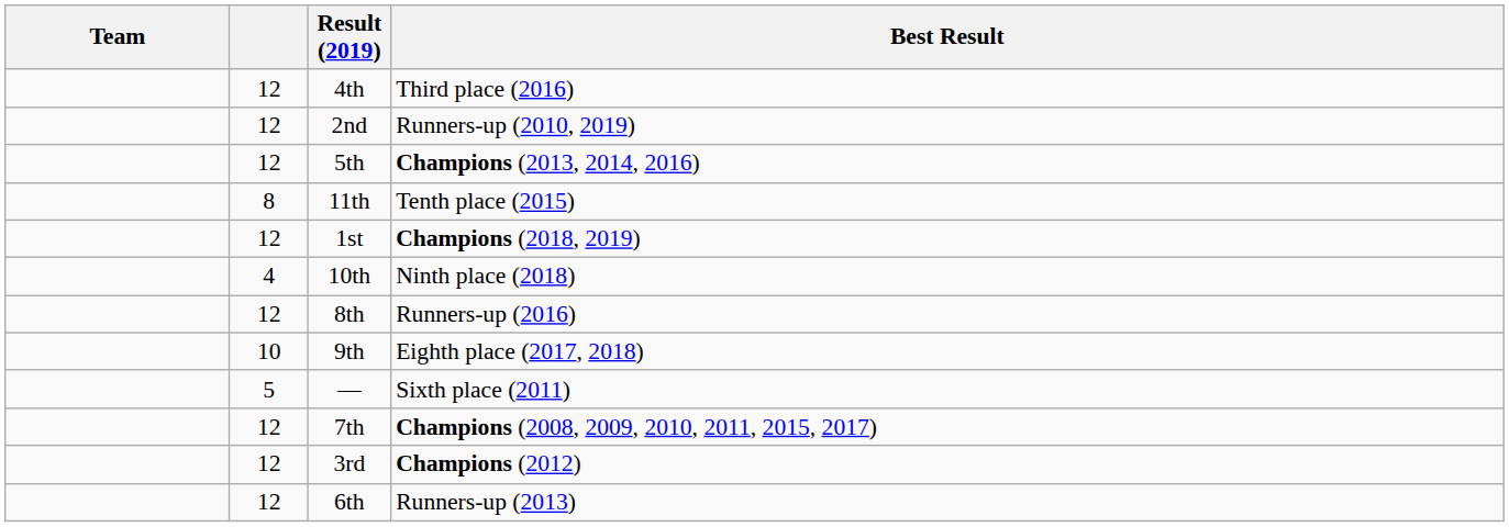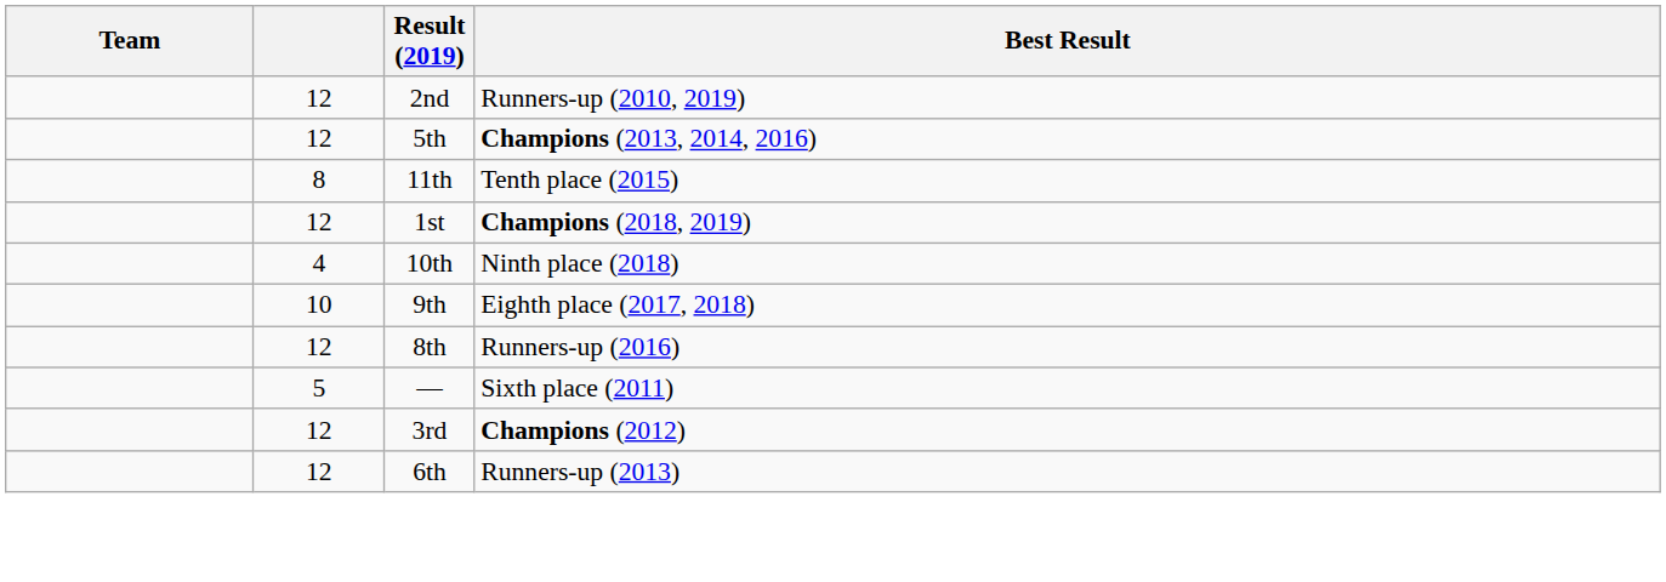 <table class="wikitable sortable plainrowheaders" style="width:80%;">
 <tr>
 <th style="width:9em;">Team</th>
 <th></th>
 <th style="width:3em;">Result (<a href='#'>2019</a>)</th>
 <th>Best Result</th>
-</tr>
-<tr>
-<td align=left></td>
-<td align=center>12</td>
-<td align=center>4th</td>
-<td align=left>Third place (<a href='#'>2016</a>)</td>
 </tr>
 <tr>
 <td align=left></td>
 <td align=center>12</td>
 <td align=center>2nd</td>
 <td align=left>Runners-up (<a href='#'>2010</a>, <a href='#'>2019</a>)</td>
 </tr>
 <tr>
 <td align=left></td>
 <td align=center>12</td>
 <td align=center>5th</td>
 <td align=left><strong>Champions</strong> (<a href='#'>2013</a>, <a href='#'>2014</a>, <a href='#'>2016</a>)</td>
 </tr>
 <tr>
 <td align=left></td>
 <td align=center>8</td>
 <td align=center>11th</td>
 <td align=left>Tenth place (<a href='#'>2015</a>)</td>
 </tr>
 <tr>
 <td align=left></td>
 <td align=center>12</td>
 <td align=center>1st</td>
 <td align=left><strong>Champions</strong> (<a href='#'>2018</a>, <a href='#'>2019</a>)</td>
 </tr>
 <tr>
 <td align=left></td>
 <td align=center>4</td>
 <td align=center>10th</td>
 <td align=left>Ninth place (<a href='#'>2018</a>)</td>
 </tr>
 <tr>
 <td align=left></td>
+<td align=center>10</td>
+<td align=center>9th</td>
+<td align=left>Eighth place (<a href='#'>2017</a>, <a href='#'>2018</a>)</td>
+</tr>
+<tr>
+<td align=left></td>
 <td align=center>12</td>
 <td align=center>8th</td>
 <td align=left>Runners-up (<a href='#'>2016</a>)</td>
 </tr>
 <tr>
 <td align=left></td>
-<td align=center>10</td>
-<td align=center>9th</td>
-<td align=left>Eighth place (<a href='#'>2017</a>, <a href='#'>2018</a>)</td>
-</tr>
-<tr>
-<td align=left></td>
 <td align=center>5</td>
 <td align=center>—</td>
 <td align=left>Sixth place (<a href='#'>2011</a>)</td>
-</tr>
-<tr>
-<td align=left></td>
-<td align=center>12</td>
-<td align=center>7th</td>
-<td align=left><strong>Champions</strong> (<a href='#'>2008</a>, <a href='#'>2009</a>, <a href='#'>2010</a>, <a href='#'>2011</a>, <a href='#'>2015</a>, <a href='#'>2017</a>)</td>
 </tr>
 <tr>
 <td align=left></td>
 <td align=center>12</td>
 <td align=center>3rd</td>
 <td align=left><strong>Champions</strong> (<a href='#'>2012</a>)</td>
 </tr>
 <tr>
 <td align=left></td>
 <td align=center>12</td>
 <td align=center>6th</td>
 <td align=left>Runners-up (<a href='#'>2013</a>)</td>
 </tr>
 </table>
